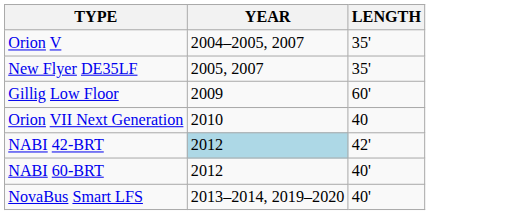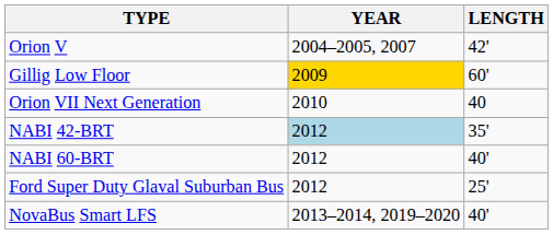 <table class="wikitable">
 <tr>
 <th>TYPE</th>
 <th>YEAR</th>
 <th>LENGTH</th>
 </tr>
 <tr>
 <td><a href='#'>Orion</a>  <a href='#'>V</a></td>
 <td>2004–2005, 2007</td>
-<td>35'</td>
-</tr>
-<tr>
-<td><a href='#'>New Flyer</a> <a href='#'>DE35LF</a></td>
-<td>2005, 2007</td>
-<td>35'</td>
+<td>42'</td>
 </tr>
 <tr>
 <td><a href='#'>Gillig</a> <a href='#'>Low Floor</a></td>
-<td>2009</td>
+<td style="background: gold;">2009</td>
 <td>60'</td>
 </tr>
 <tr>
 <td><a href='#'>Orion</a>  <a href='#'>VII Next Generation</a></td>
 <td>2010</td>
 <td>40</td>
 </tr>
 <tr>
 <td><a href='#'>NABI</a> <a href='#'>42-BRT</a></td>
 <td style="background: lightblue;">2012</td>
-<td>42'</td>
+<td>35'</td>
 </tr>
 <tr>
 <td><a href='#'>NABI</a> <a href='#'>60-BRT</a></td>
 <td>2012</td>
 <td>40'</td>
 </tr>
 <tr>
+<td><a href='#'>Ford Super Duty Glaval Suburban Bus</a></td>
+<td>2012</td>
+<td>25'</td>
+</tr>
+<tr>
 <td><a href='#'>NovaBus</a> <a href='#'>Smart LFS</a></td>
 <td>2013–2014, 2019–2020</td>
 <td>40'</td>
 </tr>
 </table>
